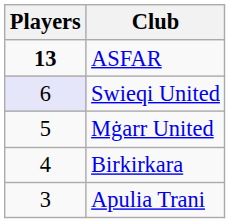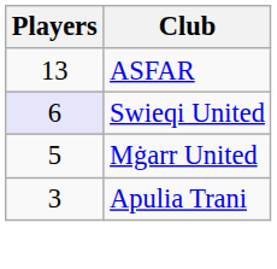 <table class="wikitable">
 <tr>
 <th>Players</th>
 <th>Club</th>
 </tr>
 <tr>
-<td align="center"><strong>13</strong></td>
+<td align="center">13</td>
 <td> <a href='#'>ASFAR</a></td>
 </tr>
 <tr>
 <td align="center" style="background: lavender;">6</td>
 <td> <a href='#'>Swieqi United</a></td>
 </tr>
 <tr>
 <td align="center">5</td>
 <td> <a href='#'>Mġarr United</a></td>
 </tr>
 <tr>
-<td align="center">4</td>
-<td> <a href='#'>Birkirkara</a></td>
-</tr>
-<tr>
 <td align="center">3</td>
 <td> <a href='#'>Apulia Trani</a></td>
 </tr>
 </table>
